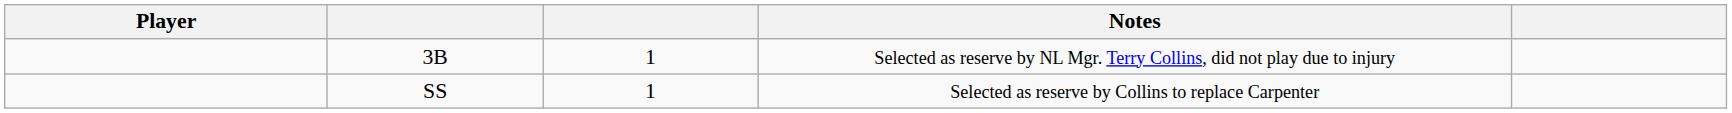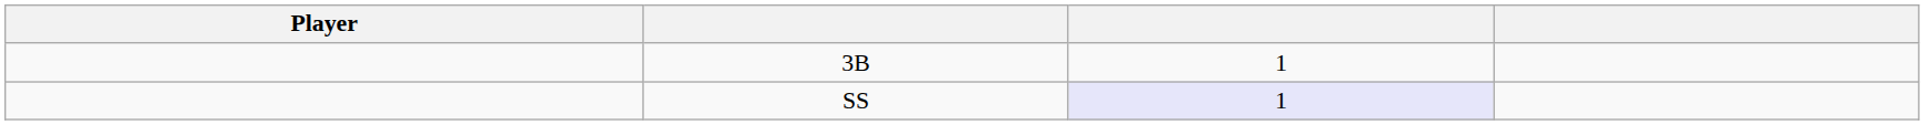 <table class="wikitable" style="width:80%;">
 <tr align=center>
 <th style="width:15%;">Player</th>
 <th style="width:10%;"></th>
 <th style="width:10%;"></th>
-<th style="width:35%;">Notes</th>
 <th style="width:10%;"></th>
 </tr>
 <tr align=center>
 <td></td>
 <td>3B</td>
 <td>1</td>
-<td><small>Selected as reserve by NL Mgr. <a href='#'>Terry Collins</a>, did not play due to injury</small></td>
 <td></td>
 </tr>
 <tr align=center>
 <td></td>
 <td>SS</td>
-<td>1</td>
-<td><small>Selected as reserve by Collins to replace Carpenter</small></td>
+<td style="background: lavender;">1</td>
 <td></td>
 </tr>
 </table>
